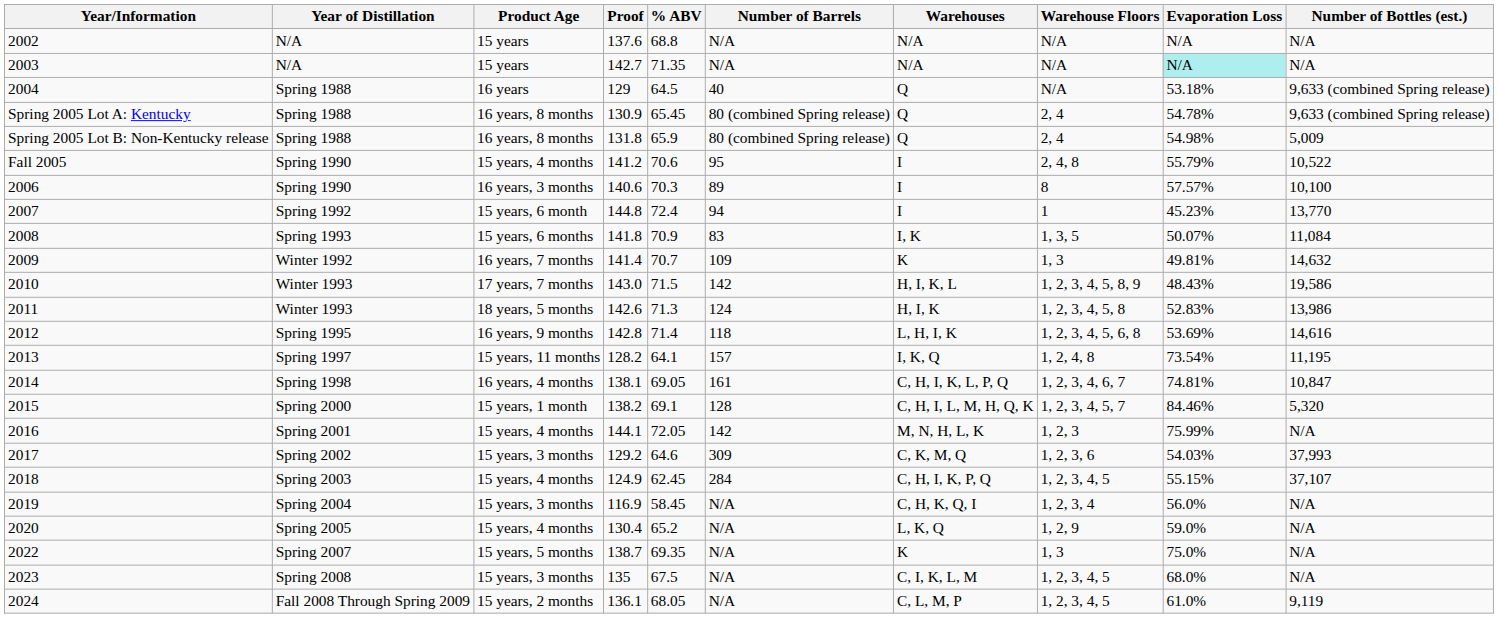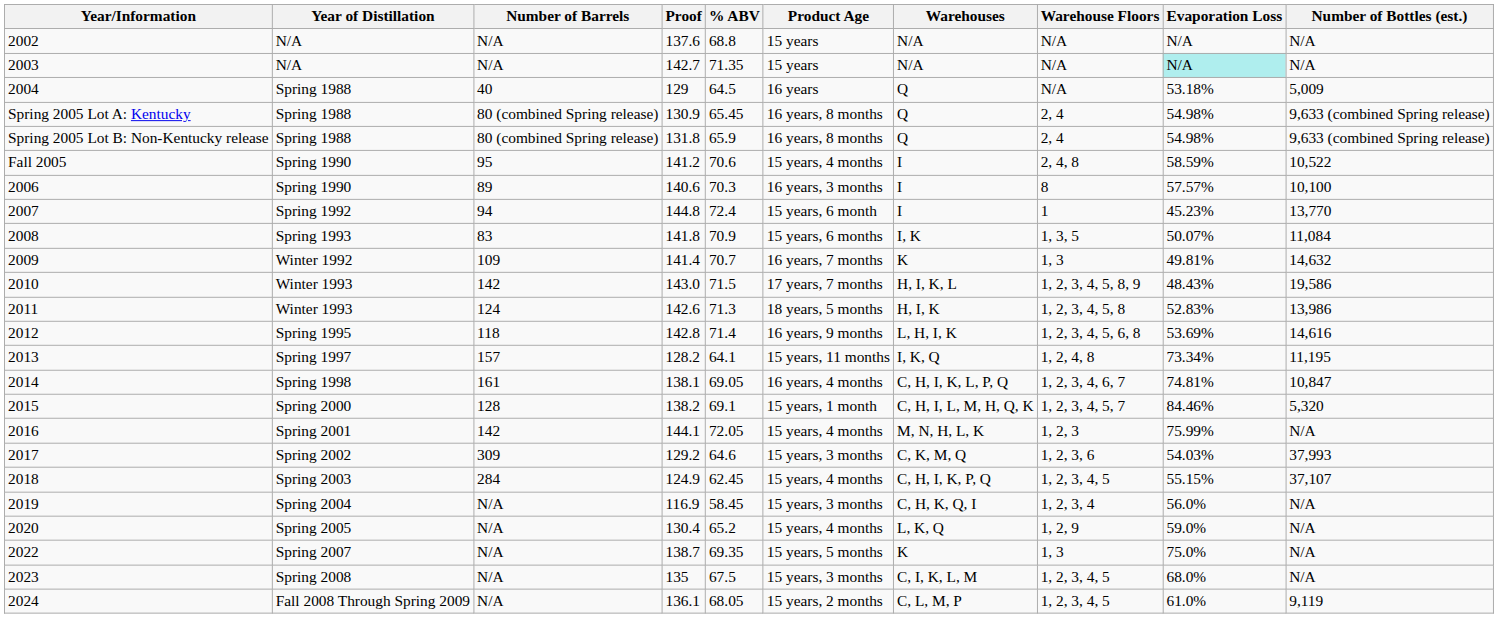 <table class="wikitable sortable">
 <tr>
 <th>Year/Information</th>
 <th>Year of Distillation</th>
-<th>Product Age</th>
+<th>Number of Barrels</th>
 <th>Proof</th>
 <th>% ABV</th>
-<th>Number of Barrels</th>
+<th>Product Age</th>
 <th>Warehouses</th>
 <th>Warehouse Floors</th>
 <th>Evaporation Loss</th>
 <th>Number of Bottles (est.)</th>
 </tr>
 <tr>
 <td>2002</td>
 <td>N/A</td>
-<td>15 years</td>
+<td>N/A</td>
 <td>137.6</td>
 <td>68.8</td>
-<td>N/A</td>
+<td>15 years</td>
 <td>N/A</td>
 <td>N/A</td>
 <td>N/A</td>
 <td>N/A</td>
 </tr>
 <tr>
 <td>2003</td>
 <td>N/A</td>
-<td>15 years</td>
+<td>N/A</td>
 <td>142.7</td>
 <td>71.35</td>
-<td>N/A</td>
+<td>15 years</td>
 <td>N/A</td>
 <td>N/A</td>
 <td style="background: paleturquoise;">N/A</td>
 <td>N/A</td>
 </tr>
 <tr>
 <td>2004</td>
 <td>Spring 1988</td>
-<td>16 years</td>
+<td>40</td>
 <td>129</td>
 <td>64.5</td>
-<td>40</td>
+<td>16 years</td>
 <td>Q</td>
 <td>N/A</td>
 <td>53.18%</td>
-<td>9,633 (combined Spring release)</td>
+<td>5,009</td>
 </tr>
 <tr>
 <td>Spring 2005 Lot A: <a href='#'>Kentucky</a></td>
 <td>Spring 1988</td>
-<td>16 years, 8 months</td>
+<td>80 (combined Spring release)</td>
 <td>130.9</td>
 <td>65.45</td>
-<td>80 (combined Spring release)</td>
+<td>16 years, 8 months</td>
 <td>Q</td>
 <td>2, 4</td>
-<td>54.78%</td>
+<td>54.98%</td>
 <td>9,633 (combined Spring release)</td>
 </tr>
 <tr>
 <td>Spring 2005 Lot B: Non-Kentucky release</td>
 <td>Spring 1988</td>
-<td>16 years, 8 months</td>
+<td>80 (combined Spring release)</td>
 <td>131.8</td>
 <td>65.9</td>
-<td>80 (combined Spring release)</td>
+<td>16 years, 8 months</td>
 <td>Q</td>
 <td>2, 4</td>
 <td>54.98%</td>
-<td>5,009</td>
+<td>9,633 (combined Spring release)</td>
 </tr>
 <tr>
 <td>Fall 2005</td>
 <td>Spring 1990</td>
-<td>15 years, 4 months</td>
+<td>95</td>
 <td>141.2</td>
 <td>70.6</td>
-<td>95</td>
+<td>15 years, 4 months</td>
 <td>I</td>
 <td>2, 4, 8</td>
-<td>55.79%</td>
+<td>58.59%</td>
 <td>10,522</td>
 </tr>
 <tr>
 <td>2006</td>
 <td>Spring 1990</td>
-<td>16 years, 3 months</td>
+<td>89</td>
 <td>140.6</td>
 <td>70.3</td>
-<td>89</td>
+<td>16 years, 3 months</td>
 <td>I</td>
 <td>8</td>
 <td>57.57%</td>
 <td>10,100</td>
 </tr>
 <tr>
 <td>2007</td>
 <td>Spring 1992</td>
-<td>15 years, 6 month</td>
+<td>94</td>
 <td>144.8</td>
 <td>72.4</td>
-<td>94</td>
+<td>15 years, 6 month</td>
 <td>I</td>
 <td>1</td>
 <td>45.23%</td>
 <td>13,770</td>
 </tr>
 <tr>
 <td>2008</td>
 <td>Spring 1993</td>
-<td>15 years, 6 months</td>
+<td>83</td>
 <td>141.8</td>
 <td>70.9</td>
-<td>83</td>
+<td>15 years, 6 months</td>
 <td>I, K</td>
 <td>1, 3, 5</td>
 <td>50.07%</td>
 <td>11,084</td>
 </tr>
 <tr>
 <td>2009</td>
 <td>Winter 1992</td>
-<td>16 years, 7 months</td>
+<td>109</td>
 <td>141.4</td>
 <td>70.7</td>
-<td>109</td>
+<td>16 years, 7 months</td>
 <td>K</td>
 <td>1, 3</td>
 <td>49.81%</td>
 <td>14,632</td>
 </tr>
 <tr>
 <td>2010</td>
 <td>Winter 1993</td>
-<td>17 years, 7 months</td>
+<td>142</td>
 <td>143.0</td>
 <td>71.5</td>
-<td>142</td>
+<td>17 years, 7 months</td>
 <td>H, I, K, L</td>
 <td>1, 2, 3, 4, 5, 8, 9</td>
 <td>48.43%</td>
 <td>19,586</td>
 </tr>
 <tr>
 <td>2011</td>
 <td>Winter 1993</td>
-<td>18 years, 5 months</td>
+<td>124</td>
 <td>142.6</td>
 <td>71.3</td>
-<td>124</td>
+<td>18 years, 5 months</td>
 <td>H, I, K</td>
 <td>1, 2, 3, 4, 5, 8</td>
 <td>52.83%</td>
 <td>13,986</td>
 </tr>
 <tr>
 <td>2012</td>
 <td>Spring 1995</td>
-<td>16 years, 9 months</td>
+<td>118</td>
 <td>142.8</td>
 <td>71.4</td>
-<td>118</td>
+<td>16 years, 9 months</td>
 <td>L, H, I, K</td>
 <td>1, 2, 3, 4, 5, 6, 8</td>
 <td>53.69%</td>
 <td>14,616</td>
 </tr>
 <tr>
 <td>2013</td>
 <td>Spring 1997</td>
-<td>15 years, 11 months</td>
+<td>157</td>
 <td>128.2</td>
 <td>64.1</td>
-<td>157</td>
+<td>15 years, 11 months</td>
 <td>I, K, Q</td>
 <td>1, 2, 4, 8</td>
-<td>73.54%</td>
+<td>73.34%</td>
 <td>11,195</td>
 </tr>
 <tr>
 <td>2014</td>
 <td>Spring 1998</td>
-<td>16 years, 4 months</td>
+<td>161</td>
 <td>138.1</td>
 <td>69.05</td>
-<td>161</td>
+<td>16 years, 4 months</td>
 <td>C, H, I, K, L, P, Q</td>
 <td>1, 2, 3, 4, 6, 7</td>
 <td>74.81%</td>
 <td>10,847</td>
 </tr>
 <tr>
 <td>2015</td>
 <td>Spring 2000</td>
-<td>15 years, 1 month</td>
+<td>128</td>
 <td>138.2</td>
 <td>69.1</td>
-<td>128</td>
+<td>15 years, 1 month</td>
 <td>C, H, I, L, M, H, Q, K</td>
 <td>1, 2, 3, 4, 5, 7</td>
 <td>84.46%</td>
 <td>5,320</td>
 </tr>
 <tr>
 <td>2016</td>
 <td>Spring 2001</td>
-<td>15 years, 4 months</td>
+<td>142</td>
 <td>144.1</td>
 <td>72.05</td>
-<td>142</td>
+<td>15 years, 4 months</td>
 <td>M, N, H, L, K</td>
 <td>1, 2, 3</td>
 <td>75.99%</td>
 <td>N/A</td>
 </tr>
 <tr>
 <td>2017</td>
 <td>Spring 2002</td>
-<td>15 years, 3 months</td>
+<td>309</td>
 <td>129.2</td>
 <td>64.6</td>
-<td>309</td>
+<td>15 years, 3 months</td>
 <td>C, K, M, Q</td>
 <td>1, 2, 3, 6</td>
 <td>54.03%</td>
 <td>37,993</td>
 </tr>
 <tr>
 <td>2018</td>
 <td>Spring 2003</td>
-<td>15 years, 4 months</td>
+<td>284</td>
 <td>124.9</td>
 <td>62.45</td>
-<td>284</td>
+<td>15 years, 4 months</td>
 <td>C, H, I, K, P, Q</td>
 <td>1, 2, 3, 4, 5</td>
 <td>55.15%</td>
 <td>37,107</td>
 </tr>
 <tr>
 <td>2019</td>
 <td>Spring 2004</td>
-<td>15 years, 3 months</td>
+<td>N/A</td>
 <td>116.9</td>
 <td>58.45</td>
-<td>N/A</td>
+<td>15 years, 3 months</td>
 <td>C, H, K, Q, I</td>
 <td>1, 2, 3, 4</td>
 <td>56.0%</td>
 <td>N/A</td>
 </tr>
 <tr>
 <td>2020</td>
 <td>Spring 2005</td>
-<td>15 years, 4 months</td>
+<td>N/A</td>
 <td>130.4</td>
 <td>65.2</td>
-<td>N/A</td>
+<td>15 years, 4 months</td>
 <td>L, K, Q</td>
 <td>1, 2, 9</td>
 <td>59.0%</td>
 <td>N/A</td>
 </tr>
 <tr>
 <td>2022</td>
 <td>Spring 2007</td>
-<td>15 years, 5 months</td>
+<td>N/A</td>
 <td>138.7</td>
 <td>69.35</td>
-<td>N/A</td>
+<td>15 years, 5 months</td>
 <td>K</td>
 <td>1, 3</td>
 <td>75.0%</td>
 <td>N/A</td>
 </tr>
 <tr>
 <td>2023</td>
 <td>Spring 2008</td>
-<td>15 years, 3 months</td>
+<td>N/A</td>
 <td>135</td>
 <td>67.5</td>
-<td>N/A</td>
+<td>15 years, 3 months</td>
 <td>C, I, K, L, M</td>
 <td>1, 2, 3, 4, 5</td>
 <td>68.0%</td>
 <td>N/A</td>
 </tr>
 <tr>
 <td>2024</td>
 <td>Fall 2008 Through Spring 2009</td>
-<td>15 years, 2 months</td>
+<td>N/A</td>
 <td>136.1</td>
 <td>68.05</td>
-<td>N/A</td>
+<td>15 years, 2 months</td>
 <td>C, L, M, P</td>
 <td>1, 2, 3, 4, 5</td>
 <td>61.0%</td>
 <td>9,119</td>
 </tr>
 </table>
